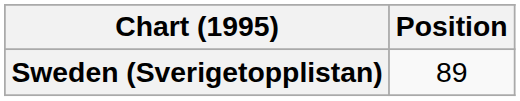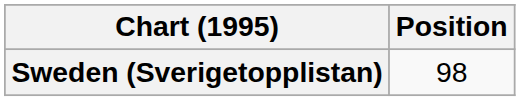 <table class="wikitable plainrowheaders" style="text-align:center">
 <tr>
 <th>Chart (1995)</th>
 <th>Position</th>
 </tr>
 <tr>
 <th scope="row">Sweden (Sverigetopplistan)</th>
-<td>89</td>
+<td>98</td>
 </tr>
 </table>
